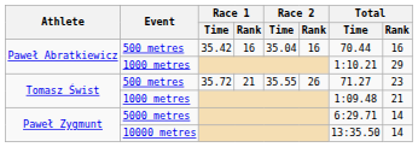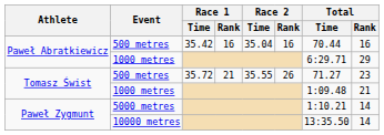 <table class="wikitable" border="1" style="font-size:90%">
 <tr>
 <th rowspan=2>Athlete</th>
 <th rowspan=2>Event</th>
 <th colspan=2>Race 1</th>
 <th colspan=2>Race 2</th>
 <th colspan=2>Total</th>
 </tr>
 <tr>
 <th>Time</th>
 <th>Rank</th>
 <th>Time</th>
 <th>Rank</th>
 <th>Time</th>
 <th>Rank</th>
 </tr>
 <tr>
 <td align=center rowspan=2><a href='#'>Paweł Abratkiewicz</a></td>
 <td><a href='#'>500 metres</a></td>
 <td align=center>35.42</td>
 <td align=center>16</td>
 <td align=center>35.04</td>
 <td align=center>16</td>
 <td align=center>70.44</td>
 <td align=center>16</td>
 </tr>
 <tr>
 <td><a href='#'>1000 metres</a></td>
 <td colspan="4" bgcolor="wheat"></td>
-<td align=center>1:10.21</td>
+<td align=center>6:29.71</td>
 <td align=center>29</td>
 </tr>
 <tr>
 <td align=center rowspan=2><a href='#'>Tomasz Świst</a></td>
 <td><a href='#'>500 metres</a></td>
 <td align=center>35.72</td>
 <td align=center>21</td>
 <td align=center>35.55</td>
 <td align=center>26</td>
 <td align=center>71.27</td>
 <td align=center>23</td>
 </tr>
 <tr>
 <td><a href='#'>1000 metres</a></td>
 <td colspan="4" bgcolor="wheat"></td>
 <td align=center>1:09.48</td>
 <td align=center>21</td>
 </tr>
 <tr>
 <td align=center rowspan=2><a href='#'>Paweł Zygmunt</a></td>
 <td><a href='#'>5000 metres</a></td>
 <td colspan="4" bgcolor="wheat"></td>
-<td align=center>6:29.71</td>
+<td align=center>1:10.21</td>
 <td align=center>14</td>
 </tr>
 <tr>
 <td><a href='#'>10000 metres</a></td>
 <td colspan="4" bgcolor="wheat"></td>
 <td align=center>13:35.50</td>
 <td align=center>14</td>
 </tr>
 </table>
